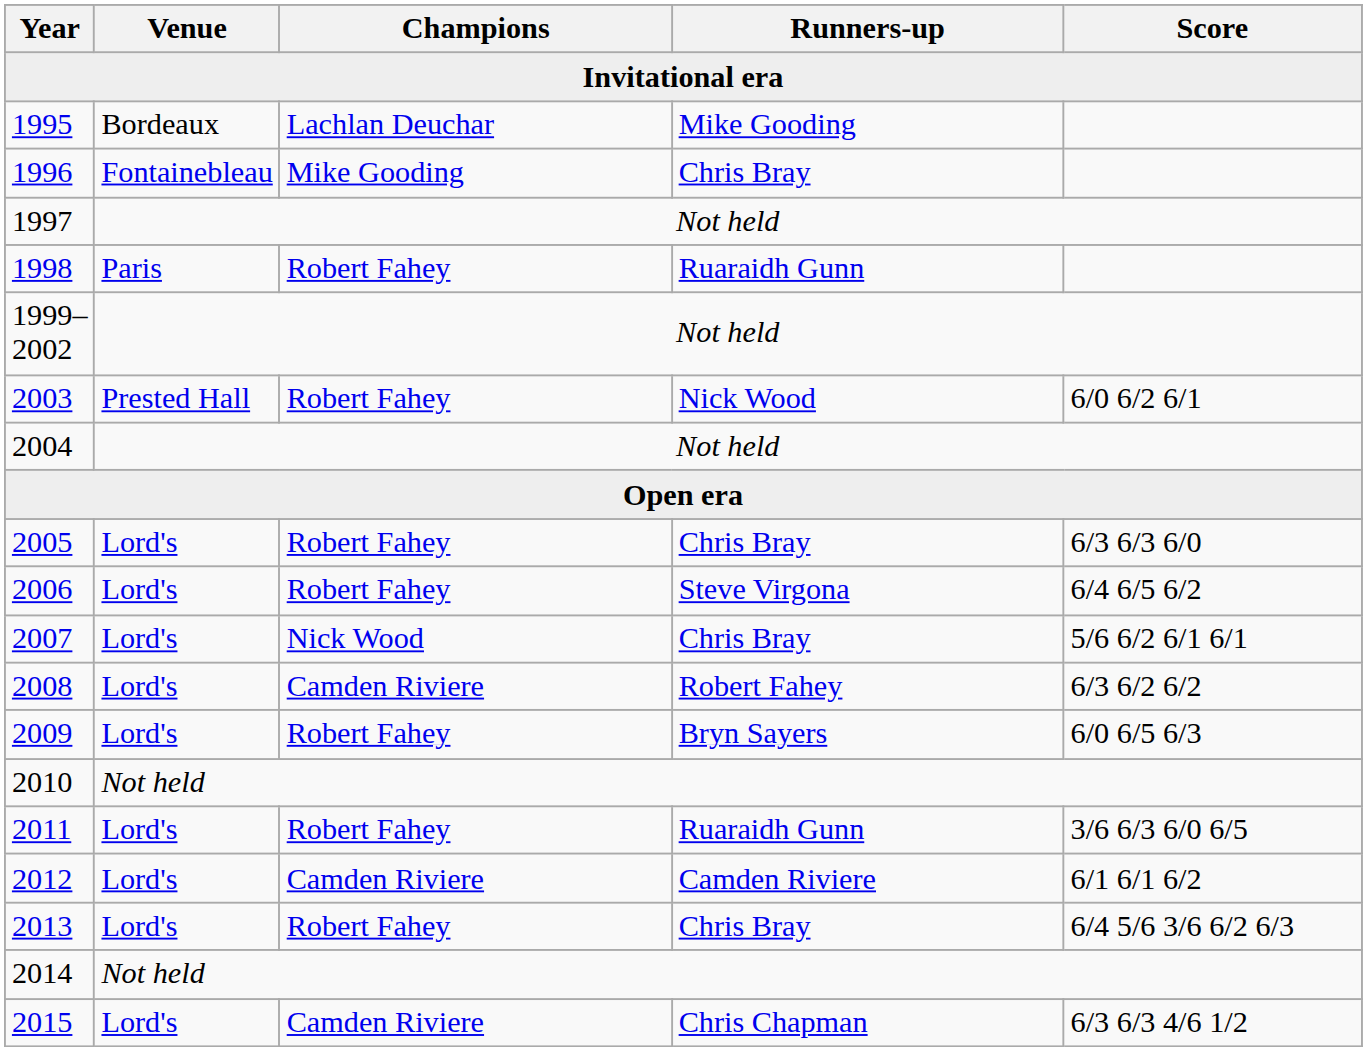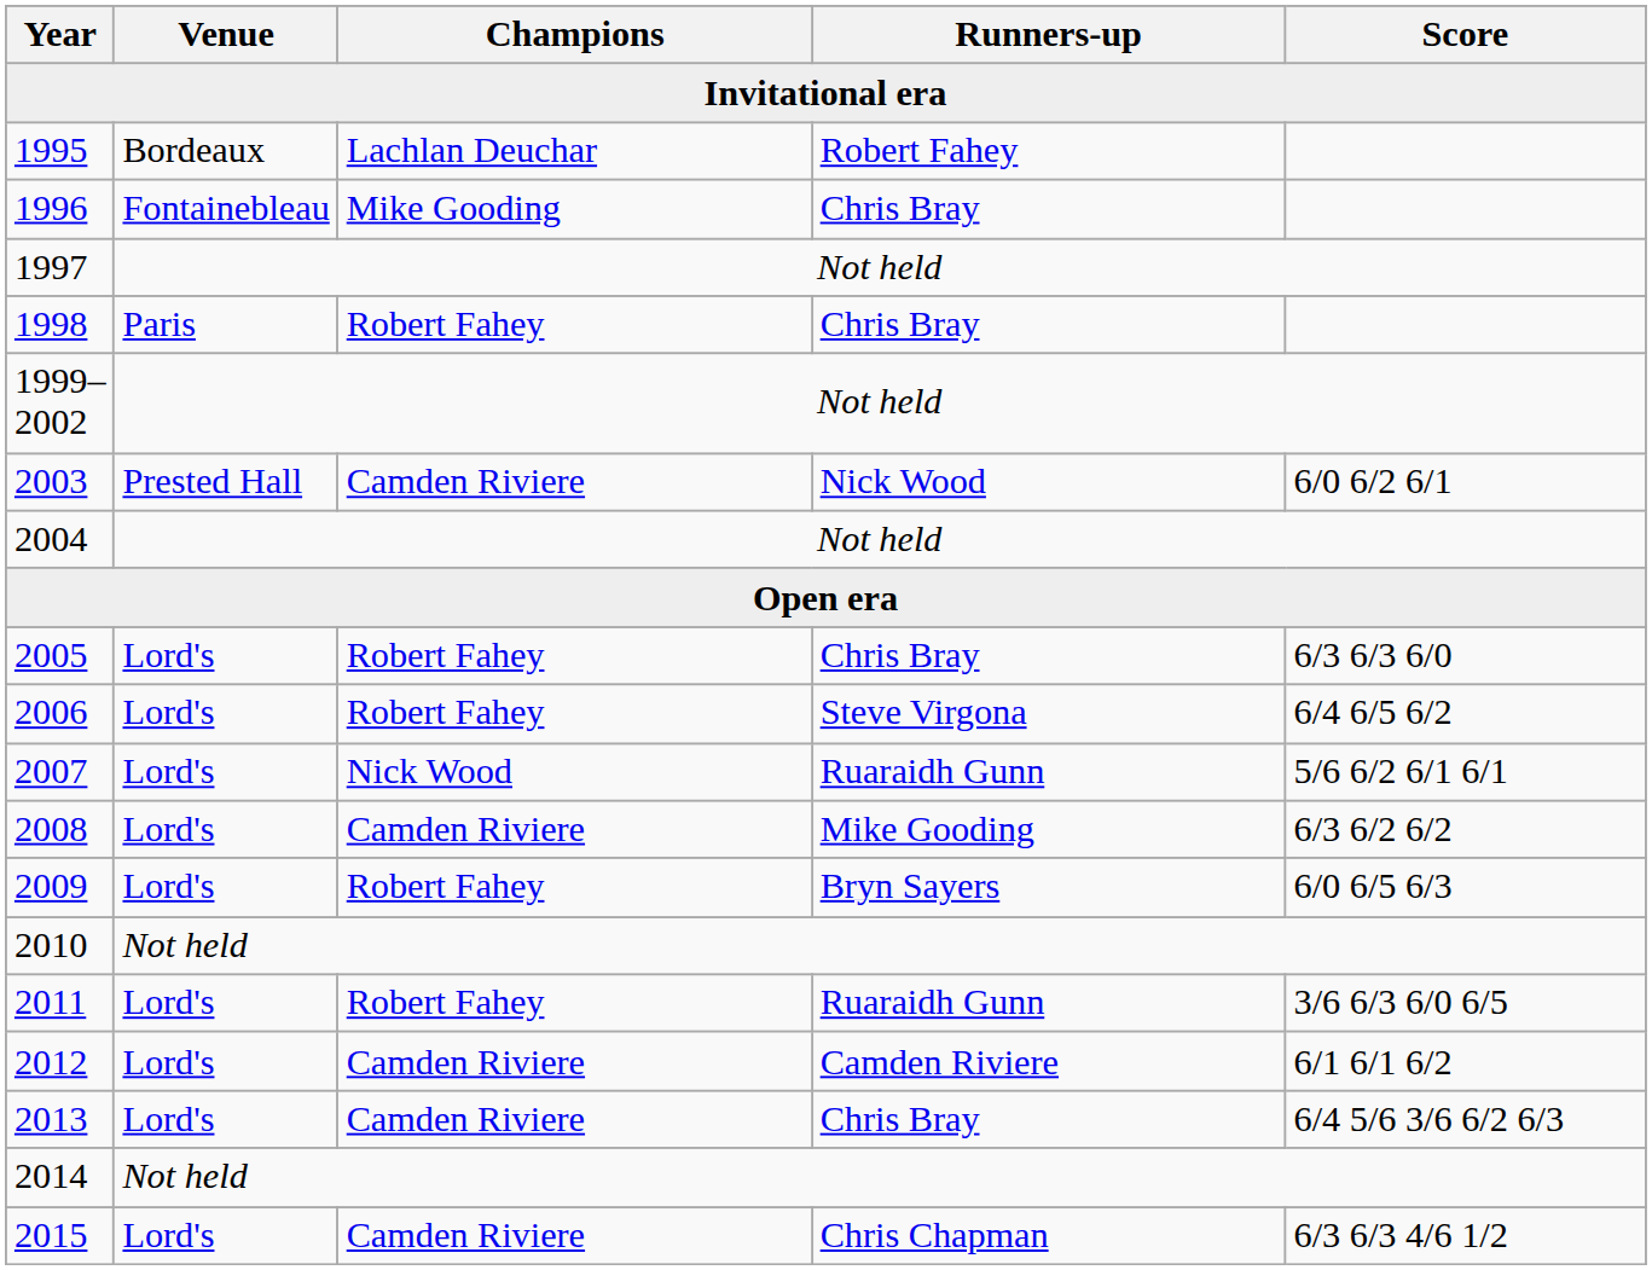 <table class="wikitable">
 <tr>
 <th style="width:40px">Year</th>
 <th>Venue</th>
 <th style="width:200px">Champions</th>
 <th style="width:200px">Runners-up</th>
 <th style="width:150px" class="unsortable">Score</th>
 </tr>
 <tr>
 <td colspan=5, style="text-align:center; background-color:#EEE"><strong>Invitational era</strong></td>
 </tr>
 <tr>
 <td><a href='#'>1995</a></td>
 <td>Bordeaux</td>
 <td> <a href='#'>Lachlan Deuchar</a></td>
-<td> <a href='#'>Mike Gooding</a></td>
+<td> <a href='#'>Robert Fahey</a></td>
 <td></td>
 </tr>
 <tr>
 <td><a href='#'>1996</a></td>
 <td><a href='#'>Fontainebleau</a></td>
 <td> <a href='#'>Mike Gooding</a></td>
 <td> <a href='#'>Chris Bray</a></td>
 <td></td>
 </tr>
 <tr>
 <td>1997</td>
 <td colspan=4, style="text-align:center;"><em>Not held</em></td>
 </tr>
 <tr>
 <td><a href='#'>1998</a></td>
 <td><a href='#'>Paris</a></td>
 <td> <a href='#'>Robert Fahey</a></td>
-<td> <a href='#'>Ruaraidh Gunn</a></td>
+<td> <a href='#'>Chris Bray</a></td>
 <td></td>
 </tr>
 <tr>
 <td>1999–2002</td>
 <td colspan=4, style="text-align:center;"><em>Not held</em></td>
 </tr>
 <tr>
 <td><a href='#'>2003</a></td>
 <td><a href='#'>Prested Hall</a></td>
-<td> <a href='#'>Robert Fahey</a></td>
+<td> <a href='#'>Camden Riviere</a></td>
 <td> <a href='#'>Nick Wood</a></td>
 <td>6/0 6/2 6/1</td>
 </tr>
 <tr>
 <td>2004</td>
 <td colspan=4, style="text-align:center;"><em>Not held</em></td>
 </tr>
 <tr>
 <td colspan=5, style="text-align:center; background-color:#EEE"><strong>Open era</strong></td>
 </tr>
 <tr>
 <td><a href='#'>2005</a></td>
 <td><a href='#'>Lord's</a></td>
 <td> <a href='#'>Robert Fahey</a></td>
 <td> <a href='#'>Chris Bray</a></td>
 <td>6/3 6/3 6/0</td>
 </tr>
 <tr>
 <td><a href='#'>2006</a></td>
 <td><a href='#'>Lord's</a></td>
 <td> <a href='#'>Robert Fahey</a></td>
 <td> <a href='#'>Steve Virgona</a></td>
 <td>6/4 6/5 6/2</td>
 </tr>
 <tr>
 <td><a href='#'>2007</a></td>
 <td><a href='#'>Lord's</a></td>
 <td> <a href='#'>Nick Wood</a></td>
-<td> <a href='#'>Chris Bray</a></td>
+<td> <a href='#'>Ruaraidh Gunn</a></td>
 <td>5/6 6/2 6/1 6/1</td>
 </tr>
 <tr>
 <td><a href='#'>2008</a></td>
 <td><a href='#'>Lord's</a></td>
 <td> <a href='#'>Camden Riviere</a></td>
-<td> <a href='#'>Robert Fahey</a></td>
+<td> <a href='#'>Mike Gooding</a></td>
 <td>6/3 6/2 6/2</td>
 </tr>
 <tr>
 <td><a href='#'>2009</a></td>
 <td><a href='#'>Lord's</a></td>
 <td> <a href='#'>Robert Fahey</a></td>
 <td> <a href='#'>Bryn Sayers</a></td>
 <td>6/0 6/5 6/3</td>
 </tr>
 <tr>
 <td>2010</td>
 <td colspan=4,><em>Not held</em></td>
 </tr>
 <tr>
 <td><a href='#'>2011</a></td>
 <td><a href='#'>Lord's</a></td>
 <td> <a href='#'>Robert Fahey</a></td>
 <td> <a href='#'>Ruaraidh Gunn</a></td>
 <td>3/6 6/3 6/0 6/5</td>
 </tr>
 <tr>
 <td><a href='#'>2012</a></td>
 <td><a href='#'>Lord's</a></td>
 <td> <a href='#'>Camden Riviere</a></td>
 <td> <a href='#'>Camden Riviere</a></td>
 <td>6/1 6/1 6/2</td>
 </tr>
 <tr>
 <td><a href='#'>2013</a></td>
 <td><a href='#'>Lord's</a></td>
-<td> <a href='#'>Robert Fahey</a></td>
+<td> <a href='#'>Camden Riviere</a></td>
 <td> <a href='#'>Chris Bray</a></td>
 <td>6/4 5/6 3/6 6/2 6/3</td>
 </tr>
 <tr>
 <td>2014</td>
 <td colspan=4,><em>Not held</em></td>
 </tr>
 <tr>
 <td><a href='#'>2015</a></td>
 <td><a href='#'>Lord's</a></td>
 <td> <a href='#'>Camden Riviere</a></td>
 <td> <a href='#'>Chris Chapman</a></td>
 <td>6/3 6/3 4/6 1/2</td>
 </tr>
 </table>
